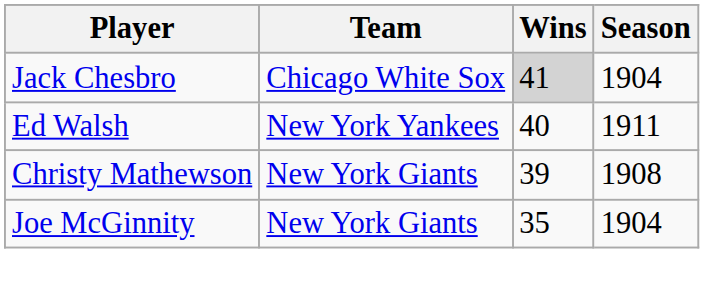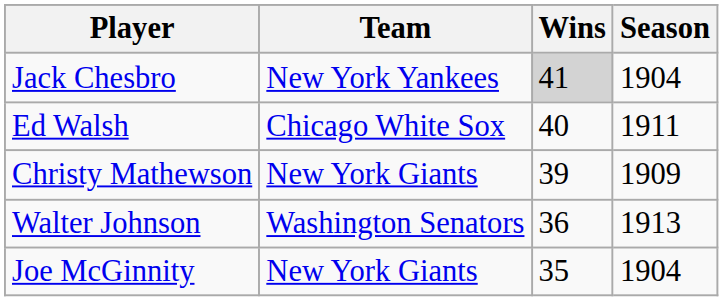 <table class="wikitable">
 <tr>
 <th>Player</th>
 <th>Team</th>
 <th>Wins</th>
 <th>Season</th>
 </tr>
 <tr>
 <td><a href='#'>Jack Chesbro</a></td>
-<td><a href='#'>Chicago White Sox</a></td>
+<td><a href='#'>New York Yankees</a></td>
 <td style="background: lightgrey;">41</td>
 <td>1904</td>
 </tr>
 <tr>
 <td><a href='#'>Ed Walsh</a></td>
-<td><a href='#'>New York Yankees</a></td>
+<td><a href='#'>Chicago White Sox</a></td>
 <td>40</td>
 <td>1911</td>
 </tr>
 <tr>
 <td><a href='#'>Christy Mathewson</a></td>
 <td><a href='#'>New York Giants</a></td>
 <td>39</td>
-<td>1908</td>
+<td>1909</td>
+</tr>
+<tr>
+<td><a href='#'>Walter Johnson</a></td>
+<td><a href='#'>Washington Senators</a></td>
+<td>36</td>
+<td>1913</td>
 </tr>
 <tr>
 <td><a href='#'>Joe McGinnity</a></td>
 <td><a href='#'>New York Giants</a></td>
 <td>35</td>
 <td>1904</td>
 </tr>
 </table>
